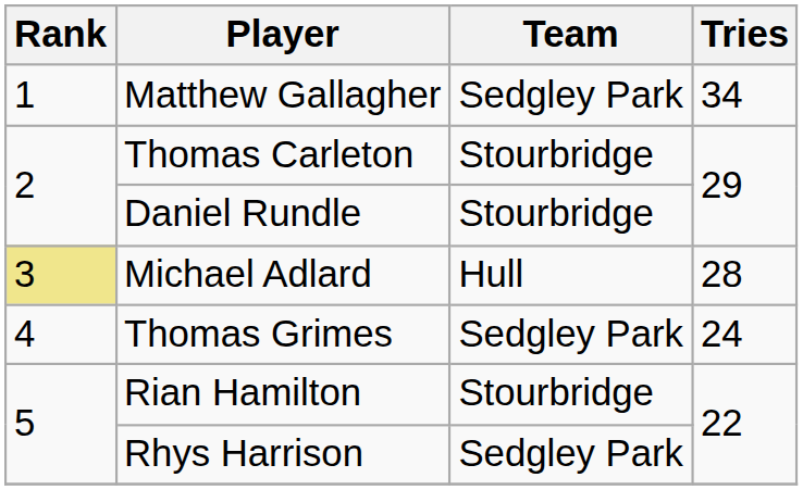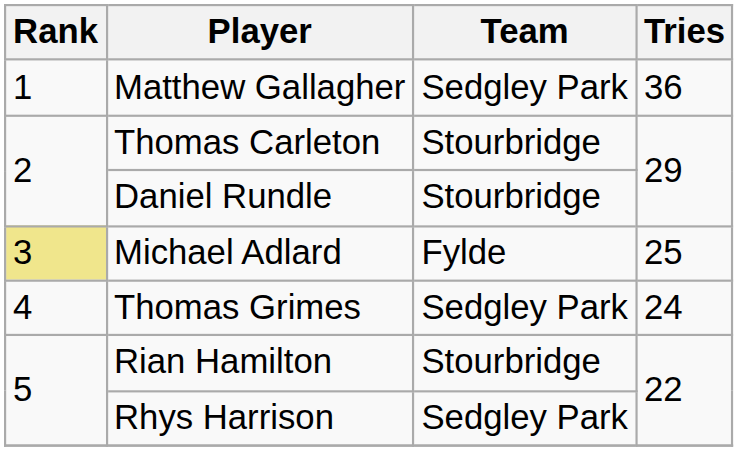 <table class="wikitable">
 <tr>
 <th>Rank</th>
 <th>Player</th>
 <th>Team</th>
 <th>Tries</th>
 </tr>
 <tr>
 <td>1</td>
 <td>Matthew Gallagher</td>
 <td>Sedgley Park</td>
-<td>34</td>
+<td>36</td>
 </tr>
 <tr>
 <td rowspan=2>2</td>
 <td>Thomas Carleton</td>
 <td>Stourbridge</td>
 <td rowspan=2>29</td>
 </tr>
 <tr>
 <td>Daniel Rundle</td>
 <td>Stourbridge</td>
 </tr>
 <tr>
 <td style="background: khaki;">3</td>
 <td>Michael Adlard</td>
-<td>Hull</td>
-<td>28</td>
+<td>Fylde</td>
+<td>25</td>
 </tr>
 <tr>
 <td>4</td>
 <td>Thomas Grimes</td>
 <td>Sedgley Park</td>
 <td>24</td>
 </tr>
 <tr>
 <td rowspan=2>5</td>
 <td>Rian Hamilton</td>
 <td>Stourbridge</td>
 <td rowspan=2>22</td>
 </tr>
 <tr>
 <td>Rhys Harrison</td>
 <td>Sedgley Park</td>
 </tr>
 <tr>
 </tr>
 </table>
